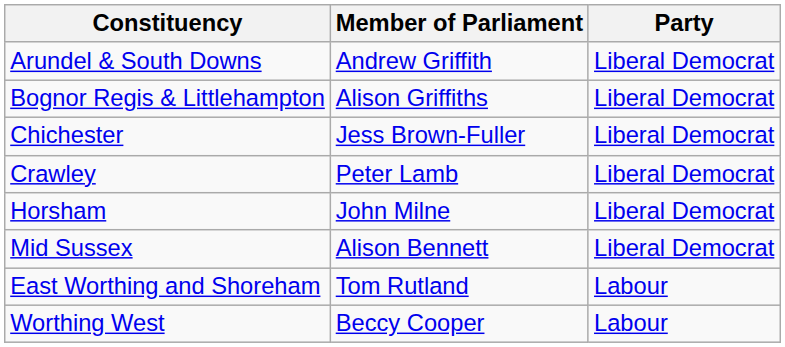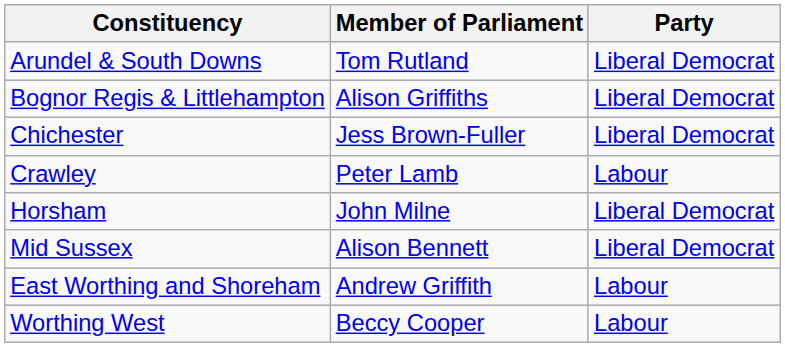 <table class="wikitable sortable">
 <tr>
 <th>Constituency</th>
 <th>Member of Parliament</th>
 <th>Party</th>
 </tr>
 <tr>
 <td><a href='#'>Arundel & South Downs</a></td>
-<td><a href='#'>Andrew Griffith</a></td>
+<td><a href='#'>Tom Rutland</a></td>
 <td><a href='#'>Liberal Democrat</a></td>
 </tr>
 <tr>
 <td><a href='#'>Bognor Regis & Littlehampton</a></td>
 <td><a href='#'>Alison Griffiths</a></td>
 <td><a href='#'>Liberal Democrat</a></td>
 </tr>
 <tr>
 <td><a href='#'>Chichester</a></td>
 <td><a href='#'>Jess Brown-Fuller</a></td>
 <td><a href='#'>Liberal Democrat</a></td>
 </tr>
 <tr>
 <td><a href='#'>Crawley</a></td>
 <td><a href='#'>Peter Lamb</a></td>
-<td><a href='#'>Liberal Democrat</a></td>
+<td><a href='#'>Labour</a></td>
 </tr>
 <tr>
 <td><a href='#'>Horsham</a></td>
 <td><a href='#'>John Milne</a></td>
 <td><a href='#'>Liberal Democrat</a></td>
 </tr>
 <tr>
 <td><a href='#'>Mid Sussex</a></td>
 <td><a href='#'>Alison Bennett</a></td>
 <td><a href='#'>Liberal Democrat</a></td>
 </tr>
 <tr>
 <td><a href='#'>East Worthing and Shoreham</a></td>
-<td><a href='#'>Tom Rutland</a></td>
+<td><a href='#'>Andrew Griffith</a></td>
 <td><a href='#'>Labour</a></td>
 </tr>
 <tr>
 <td><a href='#'>Worthing West</a></td>
 <td><a href='#'>Beccy Cooper</a></td>
 <td><a href='#'>Labour</a></td>
 </tr>
 </table>
